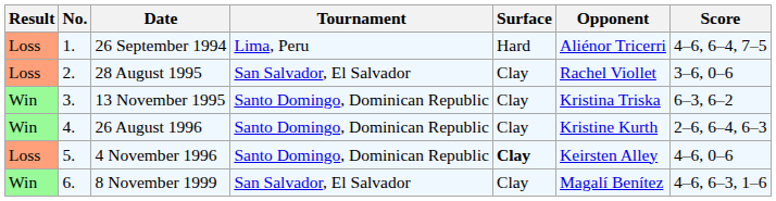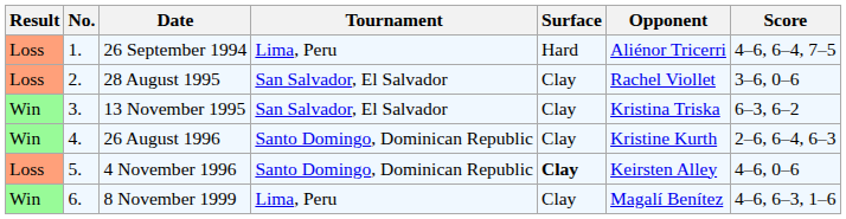 <table class="sortable wikitable" style=font-size:97%>
 <tr>
 <th>Result</th>
 <th>No.</th>
 <th>Date</th>
 <th>Tournament</th>
 <th>Surface</th>
 <th>Opponent</th>
 <th>Score</th>
 </tr>
 <tr style="background:#f0f8ff;">
 <td style="background:#ffa07a;">Loss</td>
 <td>1.</td>
 <td>26 September 1994</td>
 <td><a href='#'>Lima</a>, Peru</td>
 <td>Hard</td>
 <td> <a href='#'>Aliénor Tricerri</a></td>
 <td>4–6, 6–4, 7–5</td>
 </tr>
 <tr style="background:#f0f8ff;">
 <td style="background:#ffa07a;">Loss</td>
 <td>2.</td>
 <td>28 August 1995</td>
 <td><a href='#'>San Salvador</a>, El Salvador</td>
 <td>Clay</td>
 <td> <a href='#'>Rachel Viollet</a></td>
 <td>3–6, 0–6</td>
 </tr>
 <tr style="background:#f0f8ff;">
 <td style="background:#98fb98;">Win</td>
 <td>3.</td>
 <td>13 November 1995</td>
-<td><a href='#'>Santo Domingo</a>, Dominican Republic</td>
+<td><a href='#'>San Salvador</a>, El Salvador</td>
 <td>Clay</td>
 <td> <a href='#'>Kristina Triska</a></td>
 <td>6–3, 6–2</td>
 </tr>
 <tr style="background:#f0f8ff;">
 <td style="background:#98fb98;">Win</td>
 <td>4.</td>
 <td>26 August 1996</td>
 <td><a href='#'>Santo Domingo</a>, Dominican Republic</td>
 <td>Clay</td>
 <td> <a href='#'>Kristine Kurth</a></td>
 <td>2–6, 6–4, 6–3</td>
 </tr>
 <tr style="background:#f0f8ff;">
 <td style="background:#ffa07a;">Loss</td>
 <td>5.</td>
 <td>4 November 1996</td>
 <td><a href='#'>Santo Domingo</a>, Dominican Republic</td>
 <td><strong>Clay</strong></td>
 <td> <a href='#'>Keirsten Alley</a></td>
 <td>4–6, 0–6</td>
 </tr>
 <tr style="background:#f0f8ff;">
 <td style="background:#98fb98;">Win</td>
 <td>6.</td>
 <td>8 November 1999</td>
-<td><a href='#'>San Salvador</a>, El Salvador</td>
+<td><a href='#'>Lima</a>, Peru</td>
 <td>Clay</td>
 <td> <a href='#'>Magalí Benítez</a></td>
 <td>4–6, 6–3, 1–6</td>
 </tr>
 </table>
